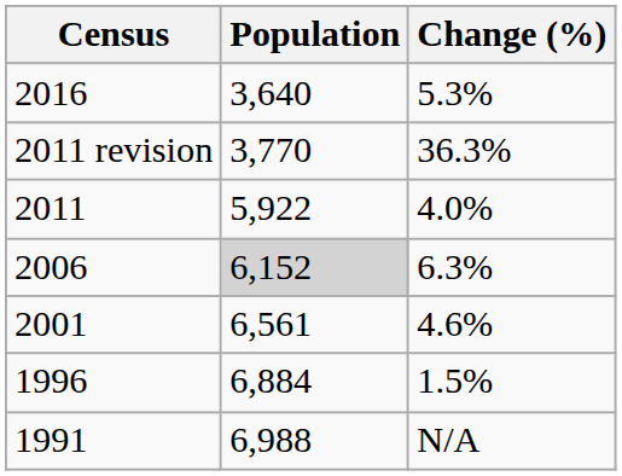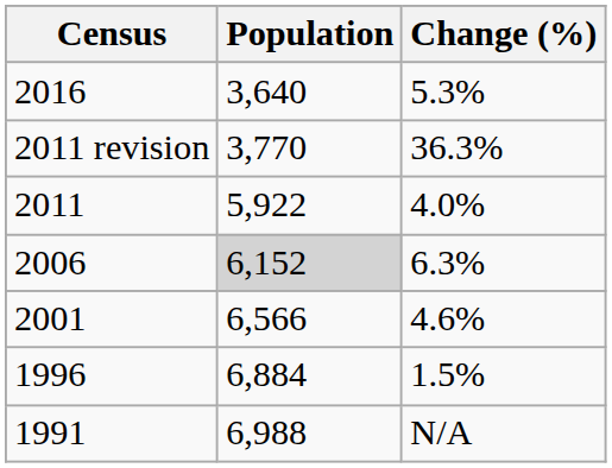 <table class="wikitable">
 <tr>
 <th>Census</th>
 <th>Population</th>
 <th>Change (%)</th>
 </tr>
 <tr>
 <td>2016</td>
 <td>3,640</td>
 <td>5.3%</td>
 </tr>
 <tr>
 <td>2011 revision</td>
 <td>3,770</td>
 <td>36.3%</td>
 </tr>
 <tr>
 <td>2011</td>
 <td>5,922</td>
 <td>4.0%</td>
 </tr>
 <tr>
 <td>2006</td>
 <td style="background: lightgrey;">6,152</td>
 <td>6.3%</td>
 </tr>
 <tr>
 <td>2001</td>
-<td>6,561</td>
+<td>6,566</td>
 <td>4.6%</td>
 </tr>
 <tr>
 <td>1996</td>
 <td>6,884</td>
 <td>1.5%</td>
 </tr>
 <tr>
 <td>1991</td>
 <td>6,988</td>
 <td>N/A</td>
 </tr>
 </table>
